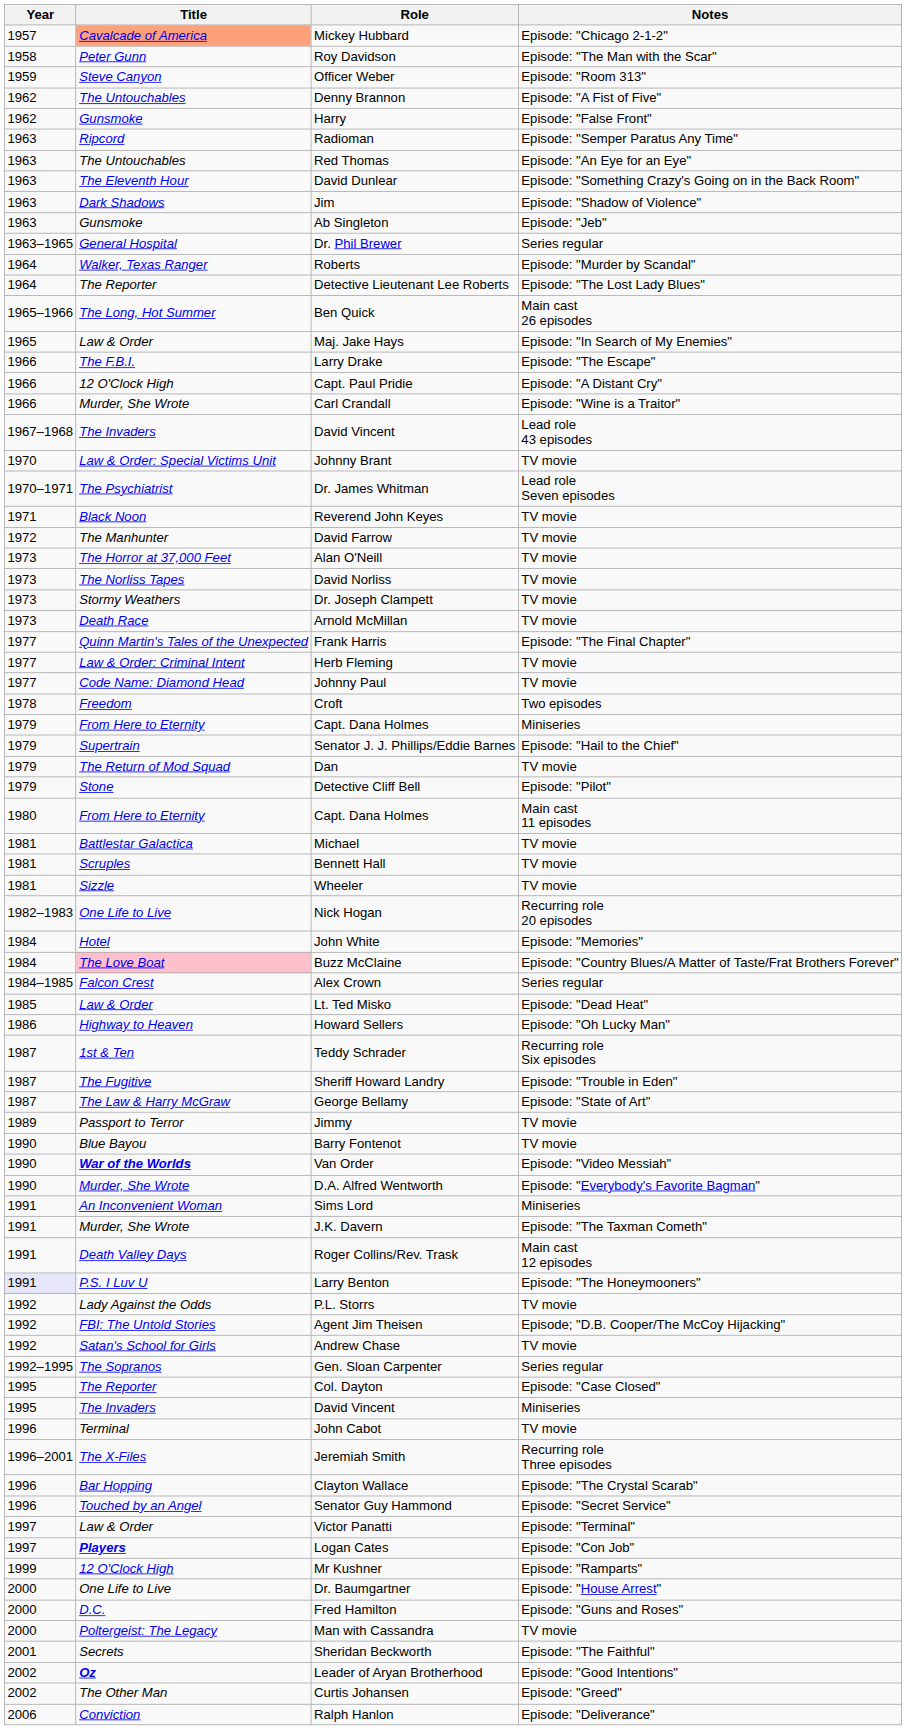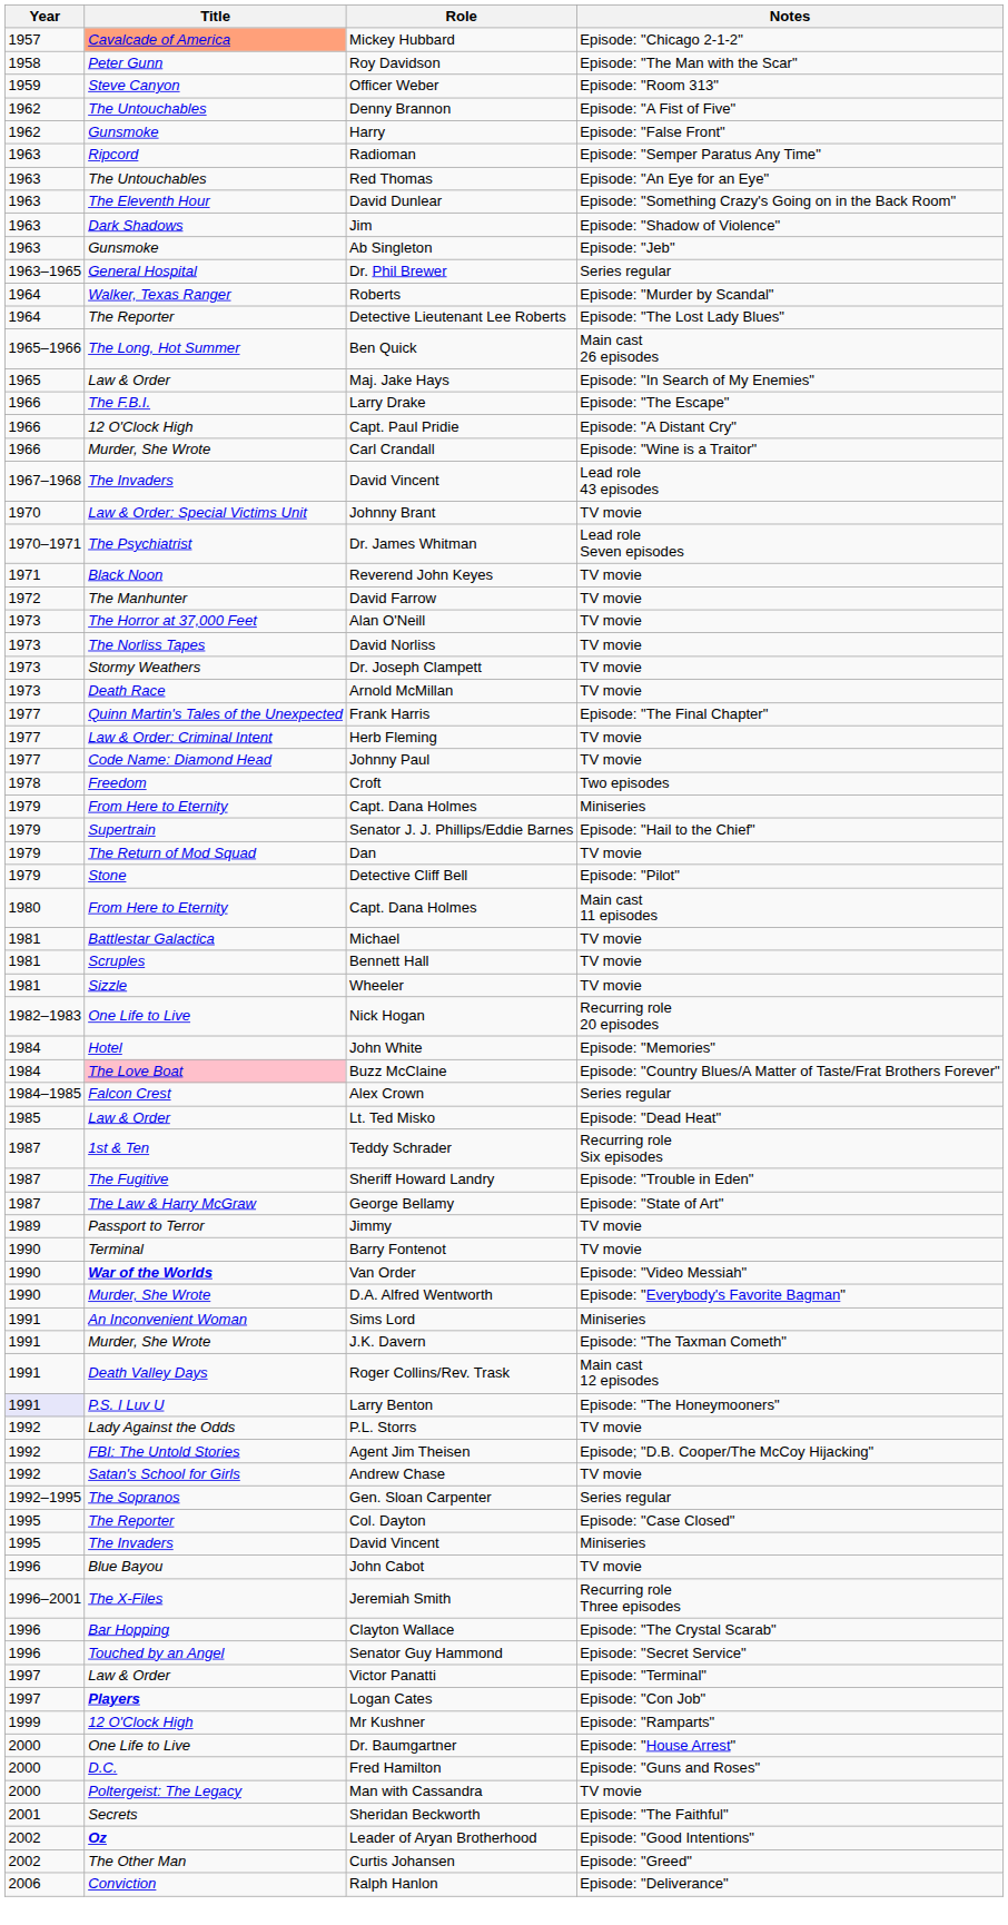 <table class="wikitable sortable">
 <tr>
 <th>Year</th>
 <th>Title</th>
 <th>Role</th>
 <th>Notes</th>
 </tr>
 <tr>
 <td>1957</td>
 <td style="background: lightsalmon;"><em><a href='#'>Cavalcade of America</a></em></td>
 <td>Mickey Hubbard</td>
 <td>Episode: "Chicago 2-1-2"</td>
 </tr>
 <tr>
 <td>1958</td>
 <td><em><a href='#'>Peter Gunn</a></em></td>
 <td>Roy Davidson</td>
 <td>Episode: "The Man with the Scar"</td>
 </tr>
 <tr>
 <td>1959</td>
 <td><em><a href='#'>Steve Canyon</a></em></td>
 <td>Officer Weber</td>
 <td>Episode: "Room 313"</td>
 </tr>
 <tr>
 <td>1962</td>
 <td><em><a href='#'>The Untouchables</a></em></td>
 <td>Denny Brannon</td>
 <td>Episode: "A Fist of Five"</td>
 </tr>
 <tr>
 <td>1962</td>
 <td><em><a href='#'>Gunsmoke</a></em></td>
 <td>Harry</td>
 <td>Episode: "False Front"</td>
 </tr>
 <tr>
 <td>1963</td>
 <td><em><a href='#'>Ripcord</a></em></td>
 <td>Radioman</td>
 <td>Episode: "Semper Paratus Any Time"</td>
 </tr>
 <tr>
 <td>1963</td>
 <td><em>The Untouchables</em></td>
 <td>Red Thomas</td>
 <td>Episode: "An Eye for an Eye"</td>
 </tr>
 <tr>
 <td>1963</td>
 <td><em><a href='#'>The Eleventh Hour</a></em></td>
 <td>David Dunlear</td>
 <td>Episode: "Something Crazy's Going on in the Back Room"</td>
 </tr>
 <tr>
 <td>1963</td>
 <td><em><a href='#'>Dark Shadows</a></em></td>
 <td>Jim</td>
 <td>Episode: "Shadow of Violence"</td>
 </tr>
 <tr>
 <td>1963</td>
 <td><em>Gunsmoke</em></td>
 <td>Ab Singleton</td>
 <td>Episode: "Jeb"</td>
 </tr>
 <tr>
 <td>1963–1965</td>
 <td><em><a href='#'>General Hospital</a></em></td>
 <td>Dr. <a href='#'>Phil Brewer</a></td>
 <td>Series regular</td>
 </tr>
 <tr>
 <td>1964</td>
 <td><em><a href='#'>Walker, Texas Ranger</a></em></td>
 <td>Roberts</td>
 <td>Episode: "Murder by Scandal"</td>
 </tr>
 <tr>
 <td>1964</td>
 <td><em>The Reporter</em></td>
 <td>Detective Lieutenant Lee Roberts</td>
 <td>Episode: "The Lost Lady Blues"</td>
 </tr>
 <tr>
 <td>1965–1966</td>
 <td><em><a href='#'>The Long, Hot Summer</a></em></td>
 <td>Ben Quick</td>
 <td>Main cast<br>26 episodes</td>
 </tr>
 <tr>
 <td>1965</td>
 <td><em>Law & Order</em></td>
 <td>Maj. Jake Hays</td>
 <td>Episode: "In Search of My Enemies"</td>
 </tr>
 <tr>
 <td>1966</td>
 <td><em><a href='#'>The F.B.I.</a></em></td>
 <td>Larry Drake</td>
 <td>Episode: "The Escape"</td>
 </tr>
 <tr>
 <td>1966</td>
 <td><em>12 O'Clock High</em></td>
 <td>Capt. Paul Pridie</td>
 <td>Episode: "A Distant Cry"</td>
 </tr>
 <tr>
 <td>1966</td>
 <td><em>Murder, She Wrote</em></td>
 <td>Carl Crandall</td>
 <td>Episode: "Wine is a Traitor"</td>
 </tr>
 <tr>
 <td>1967–1968</td>
 <td><em><a href='#'>The Invaders</a></em></td>
 <td>David Vincent</td>
 <td>Lead role<br>43 episodes</td>
 </tr>
 <tr>
 <td>1970</td>
 <td><em><a href='#'>Law & Order: Special Victims Unit</a></em></td>
 <td>Johnny Brant</td>
 <td>TV movie</td>
 </tr>
 <tr>
 <td>1970–1971</td>
 <td><em><a href='#'>The Psychiatrist</a></em></td>
 <td>Dr. James Whitman</td>
 <td>Lead role<br>Seven episodes</td>
 </tr>
 <tr>
 <td>1971</td>
 <td><em><a href='#'>Black Noon</a></em></td>
 <td>Reverend John Keyes</td>
 <td>TV movie</td>
 </tr>
 <tr>
 <td>1972</td>
 <td><em>The Manhunter</em></td>
 <td>David Farrow</td>
 <td>TV movie</td>
 </tr>
 <tr>
 <td>1973</td>
 <td><em><a href='#'>The Horror at 37,000 Feet</a></em></td>
 <td>Alan O'Neill</td>
 <td>TV movie</td>
 </tr>
 <tr>
 <td>1973</td>
 <td><em><a href='#'>The Norliss Tapes</a></em></td>
 <td>David Norliss</td>
 <td>TV movie</td>
 </tr>
 <tr>
 <td>1973</td>
 <td><em>Stormy Weathers</em></td>
 <td>Dr. Joseph Clampett</td>
 <td>TV movie</td>
 </tr>
 <tr>
 <td>1973</td>
 <td><em><a href='#'>Death Race</a></em></td>
 <td>Arnold McMillan</td>
 <td>TV movie</td>
 </tr>
 <tr>
 <td>1977</td>
 <td><em><a href='#'>Quinn Martin's Tales of the Unexpected</a></em></td>
 <td>Frank Harris</td>
 <td>Episode: "The Final Chapter"</td>
 </tr>
 <tr>
 <td>1977</td>
 <td><em><a href='#'>Law & Order: Criminal Intent</a></em></td>
 <td>Herb Fleming</td>
 <td>TV movie</td>
 </tr>
 <tr>
 <td>1977</td>
 <td><em><a href='#'>Code Name: Diamond Head</a></em></td>
 <td>Johnny Paul</td>
 <td>TV movie</td>
 </tr>
 <tr>
 <td>1978</td>
 <td><em><a href='#'>Freedom</a></em></td>
 <td>Croft</td>
 <td>Two episodes</td>
 </tr>
 <tr>
 <td>1979</td>
 <td><em><a href='#'>From Here to Eternity</a></em></td>
 <td>Capt. Dana Holmes</td>
 <td>Miniseries</td>
 </tr>
 <tr>
 <td>1979</td>
 <td><em><a href='#'>Supertrain</a></em></td>
 <td>Senator J. J. Phillips/Eddie Barnes</td>
 <td>Episode: "Hail to the Chief"</td>
 </tr>
 <tr>
 <td>1979</td>
 <td><em><a href='#'>The Return of Mod Squad</a></em></td>
 <td>Dan</td>
 <td>TV movie</td>
 </tr>
 <tr>
 <td>1979</td>
 <td><em><a href='#'>Stone</a></em></td>
 <td>Detective Cliff Bell</td>
 <td>Episode: "Pilot"</td>
 </tr>
 <tr>
 <td>1980</td>
 <td><em><a href='#'>From Here to Eternity</a></em></td>
 <td>Capt. Dana Holmes</td>
 <td>Main cast<br>11 episodes</td>
 </tr>
 <tr>
 <td>1981</td>
 <td><em><a href='#'>Battlestar Galactica</a></em></td>
 <td>Michael</td>
 <td>TV movie</td>
 </tr>
 <tr>
 <td>1981</td>
 <td><em><a href='#'>Scruples</a></em></td>
 <td>Bennett Hall</td>
 <td>TV movie</td>
 </tr>
 <tr>
 <td>1981</td>
 <td><em><a href='#'>Sizzle</a></em></td>
 <td>Wheeler</td>
 <td>TV movie</td>
 </tr>
 <tr>
 <td>1982–1983</td>
 <td><em><a href='#'>One Life to Live</a></em></td>
 <td>Nick Hogan</td>
 <td>Recurring role<br>20 episodes</td>
 </tr>
 <tr>
 <td>1984</td>
 <td><em><a href='#'>Hotel</a></em></td>
 <td>John White</td>
 <td>Episode: "Memories"</td>
 </tr>
 <tr>
 <td>1984</td>
 <td style="background: pink;"><em><a href='#'>The Love Boat</a></em></td>
 <td>Buzz McClaine</td>
 <td>Episode: "Country Blues/A Matter of Taste/Frat Brothers Forever"</td>
 </tr>
 <tr>
 <td>1984–1985</td>
 <td><em><a href='#'>Falcon Crest</a></em></td>
 <td>Alex Crown</td>
 <td>Series regular</td>
 </tr>
 <tr>
 <td>1985</td>
 <td><em><a href='#'>Law & Order</a></em></td>
 <td>Lt. Ted Misko</td>
 <td>Episode: "Dead Heat"</td>
 </tr>
 <tr>
-<td>1986</td>
-<td><em><a href='#'>Highway to Heaven</a></em></td>
-<td>Howard Sellers</td>
-<td>Episode: "Oh Lucky Man"</td>
-</tr>
-<tr>
 <td>1987</td>
 <td><em><a href='#'>1st & Ten</a></em></td>
 <td>Teddy Schrader</td>
 <td>Recurring role<br>Six episodes</td>
 </tr>
 <tr>
 <td>1987</td>
 <td><em><a href='#'>The Fugitive</a></em></td>
 <td>Sheriff Howard Landry</td>
 <td>Episode: "Trouble in Eden"</td>
 </tr>
 <tr>
 <td>1987</td>
 <td><em><a href='#'>The Law & Harry McGraw</a></em></td>
 <td>George Bellamy</td>
 <td>Episode: "State of Art"</td>
 </tr>
 <tr>
 <td>1989</td>
 <td><em>Passport to Terror</em></td>
 <td>Jimmy</td>
 <td>TV movie</td>
 </tr>
 <tr>
 <td>1990</td>
-<td><em>Blue Bayou</em></td>
+<td><em>Terminal</em></td>
 <td>Barry Fontenot</td>
 <td>TV movie</td>
 </tr>
 <tr>
 <td>1990</td>
 <td><strong><em><a href='#'>War of the Worlds</a></em></strong></td>
 <td>Van Order</td>
 <td>Episode: "Video Messiah"</td>
 </tr>
 <tr>
 <td>1990</td>
 <td><em><a href='#'>Murder, She Wrote</a></em></td>
 <td>D.A. Alfred Wentworth</td>
 <td>Episode: "<a href='#'>Everybody's Favorite Bagman</a>"</td>
 </tr>
 <tr>
 <td>1991</td>
 <td><em><a href='#'>An Inconvenient Woman</a></em></td>
 <td>Sims Lord</td>
 <td>Miniseries</td>
 </tr>
 <tr>
 <td>1991</td>
 <td><em>Murder, She Wrote</em></td>
 <td>J.K. Davern</td>
 <td>Episode: "The Taxman Cometh"</td>
 </tr>
 <tr>
 <td>1991</td>
 <td><em><a href='#'>Death Valley Days</a></em></td>
 <td>Roger Collins/Rev. Trask</td>
 <td>Main cast<br>12 episodes</td>
 </tr>
 <tr>
 <td style="background: lavender;">1991</td>
 <td><em><a href='#'>P.S. I Luv U</a></em></td>
 <td>Larry Benton</td>
 <td>Episode: "The Honeymooners"</td>
 </tr>
 <tr>
 <td>1992</td>
 <td><em>Lady Against the Odds</em></td>
 <td>P.L. Storrs</td>
 <td>TV movie</td>
 </tr>
 <tr>
 <td>1992</td>
 <td><em><a href='#'>FBI: The Untold Stories</a></em></td>
 <td>Agent Jim Theisen</td>
 <td>Episode; "D.B. Cooper/The McCoy Hijacking"</td>
 </tr>
 <tr>
 <td>1992</td>
 <td><em><a href='#'>Satan's School for Girls</a></em></td>
 <td>Andrew Chase</td>
 <td>TV movie</td>
 </tr>
 <tr>
 <td>1992–1995</td>
 <td><em><a href='#'>The Sopranos</a></em></td>
 <td>Gen. Sloan Carpenter</td>
 <td>Series regular</td>
 </tr>
 <tr>
 <td>1995</td>
 <td><em><a href='#'>The Reporter</a></em></td>
 <td>Col. Dayton</td>
 <td>Episode: "Case Closed"</td>
 </tr>
 <tr>
 <td>1995</td>
 <td><em><a href='#'>The Invaders</a></em></td>
 <td>David Vincent</td>
 <td>Miniseries</td>
 </tr>
 <tr>
 <td>1996</td>
-<td><em>Terminal</em></td>
+<td><em>Blue Bayou</em></td>
 <td>John Cabot</td>
 <td>TV movie</td>
 </tr>
 <tr>
 <td>1996–2001</td>
 <td><em><a href='#'>The X-Files</a></em></td>
 <td>Jeremiah Smith</td>
 <td>Recurring role<br>Three episodes</td>
 </tr>
 <tr>
 <td>1996</td>
 <td><em><a href='#'>Bar Hopping</a></em></td>
 <td>Clayton Wallace</td>
 <td>Episode: "The Crystal Scarab"</td>
 </tr>
 <tr>
 <td>1996</td>
 <td><em><a href='#'>Touched by an Angel</a></em></td>
 <td>Senator Guy Hammond</td>
 <td>Episode: "Secret Service"</td>
 </tr>
 <tr>
 <td>1997</td>
 <td><em>Law & Order</em></td>
 <td>Victor Panatti</td>
 <td>Episode: "Terminal"</td>
 </tr>
 <tr>
 <td>1997</td>
 <td><strong><em><a href='#'>Players</a></em></strong></td>
 <td>Logan Cates</td>
 <td>Episode: "Con Job"</td>
 </tr>
 <tr>
 <td>1999</td>
 <td><em><a href='#'>12 O'Clock High</a></em></td>
 <td>Mr Kushner</td>
 <td>Episode: "Ramparts"</td>
 </tr>
 <tr>
 <td>2000</td>
 <td><em>One Life to Live</em></td>
 <td>Dr. Baumgartner</td>
 <td>Episode: "<a href='#'>House Arrest</a>"</td>
 </tr>
 <tr>
 <td>2000</td>
 <td><em><a href='#'>D.C.</a></em></td>
 <td>Fred Hamilton</td>
 <td>Episode: "Guns and Roses"</td>
 </tr>
 <tr>
 <td>2000</td>
 <td><em><a href='#'>Poltergeist: The Legacy</a></em></td>
 <td>Man with Cassandra</td>
 <td>TV movie</td>
 </tr>
 <tr>
 <td>2001</td>
 <td><em>Secrets</em></td>
 <td>Sheridan Beckworth</td>
 <td>Episode: "The Faithful"</td>
 </tr>
 <tr>
 <td>2002</td>
 <td><strong><em><a href='#'>Oz</a></em></strong></td>
 <td>Leader of Aryan Brotherhood</td>
 <td>Episode: "Good Intentions"</td>
 </tr>
 <tr>
 <td>2002</td>
 <td><em>The Other Man</em></td>
 <td>Curtis Johansen</td>
 <td>Episode: "Greed"</td>
 </tr>
 <tr>
 <td>2006</td>
 <td><em><a href='#'>Conviction</a></em></td>
 <td>Ralph Hanlon</td>
 <td>Episode: "Deliverance"</td>
 </tr>
 </table>
